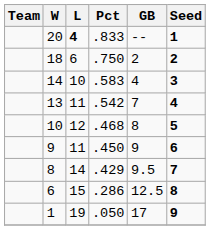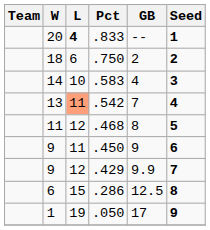 <table class="wikitable sortable">
 <tr>
 <th>Team</th>
 <th>W</th>
 <th>L</th>
 <th>Pct</th>
 <th>GB</th>
 <th>Seed</th>
 </tr>
 <tr>
 <td></td>
 <td>20</td>
 <td><strong>4</strong></td>
 <td>.833</td>
 <td>--</td>
 <td><strong>1</strong></td>
 </tr>
 <tr>
 <td></td>
 <td>18</td>
 <td>6</td>
 <td>.750</td>
 <td>2</td>
 <td><strong>2</strong></td>
 </tr>
 <tr>
 <td></td>
 <td>14</td>
 <td>10</td>
 <td>.583</td>
 <td>4</td>
 <td><strong>3</strong></td>
 </tr>
 <tr>
 <td></td>
 <td>13</td>
-<td>11</td>
+<td style="background: lightsalmon;">11</td>
 <td>.542</td>
 <td>7</td>
 <td><strong>4</strong></td>
 </tr>
 <tr>
 <td></td>
-<td>10</td>
+<td>11</td>
 <td>12</td>
 <td>.468</td>
 <td>8</td>
 <td><strong>5</strong></td>
 </tr>
 <tr>
 <td></td>
 <td>9</td>
 <td>11</td>
 <td>.450</td>
 <td>9</td>
 <td><strong>6</strong></td>
 </tr>
 <tr>
 <td></td>
-<td>8</td>
-<td>14</td>
+<td>9</td>
+<td>12</td>
 <td>.429</td>
-<td>9.5</td>
+<td>9.9</td>
 <td><strong>7</strong></td>
 </tr>
 <tr>
 <td></td>
 <td>6</td>
 <td>15</td>
 <td>.286</td>
 <td>12.5</td>
 <td><strong>8</strong></td>
 </tr>
 <tr>
 <td></td>
 <td>1</td>
 <td>19</td>
 <td>.050</td>
 <td>17</td>
 <td><strong>9</strong></td>
 </tr>
 <tr>
 </tr>
 </table>
